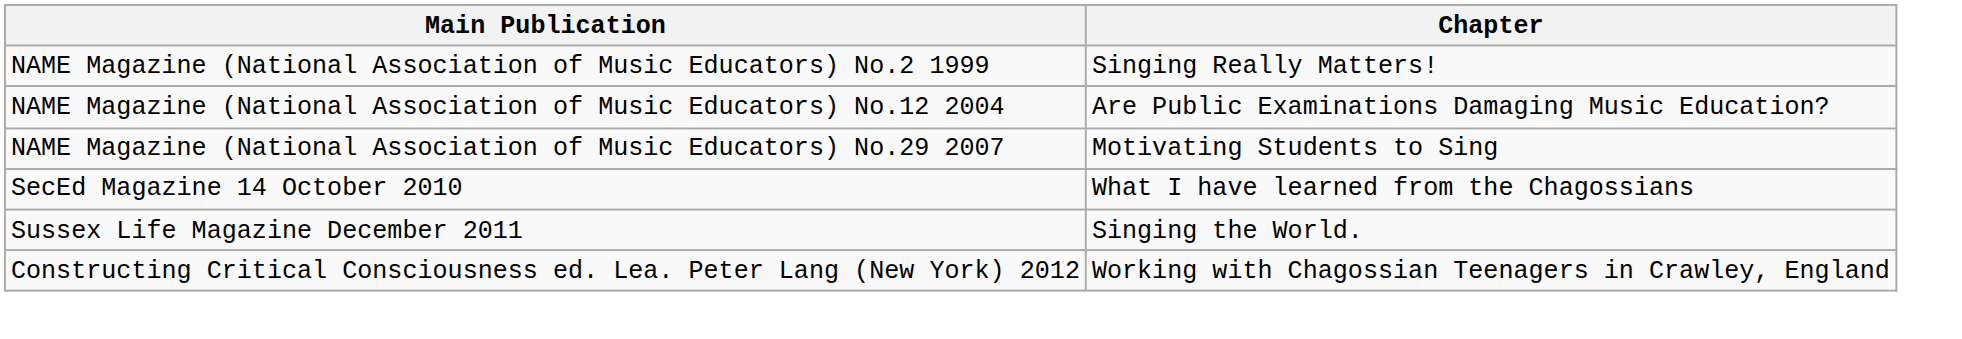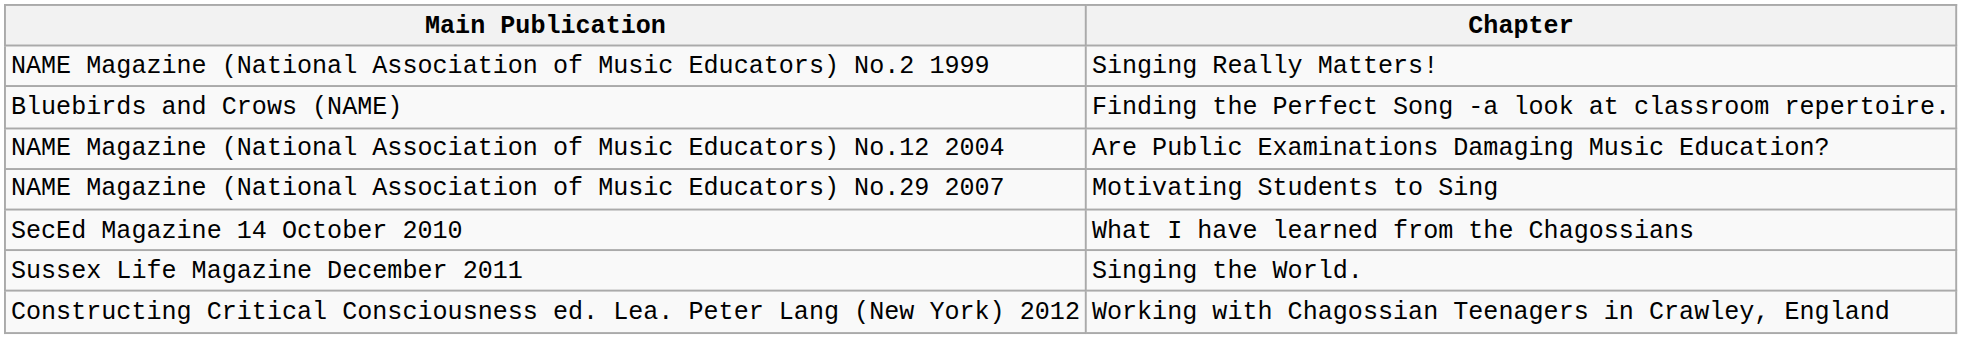 <table class="wikitable">
 <tr>
 <th>Main Publication</th>
 <th>Chapter</th>
 </tr>
 <tr>
 <td>NAME Magazine (National Association of Music Educators) No.2 1999</td>
 <td>Singing Really Matters!</td>
+</tr>
+<tr>
+<td>Bluebirds and Crows (NAME) </td>
+<td>Finding the Perfect Song -a look at classroom repertoire.</td>
 </tr>
 <tr>
 <td>NAME Magazine (National Association of Music Educators) No.12 2004</td>
 <td>Are Public Examinations Damaging Music Education?</td>
 </tr>
 <tr>
 <td>NAME Magazine (National Association of Music Educators) No.29 2007</td>
 <td>Motivating Students to Sing</td>
 </tr>
 <tr>
 <td>SecEd Magazine 14 October 2010</td>
 <td>What I have learned from the Chagossians</td>
 </tr>
 <tr>
 <td>Sussex Life Magazine December 2011</td>
 <td>Singing the World.</td>
 </tr>
 <tr>
 <td>Constructing Critical Consciousness ed. Lea. Peter Lang (New York) 2012</td>
 <td>Working with Chagossian Teenagers in Crawley, England</td>
 </tr>
 </table>
